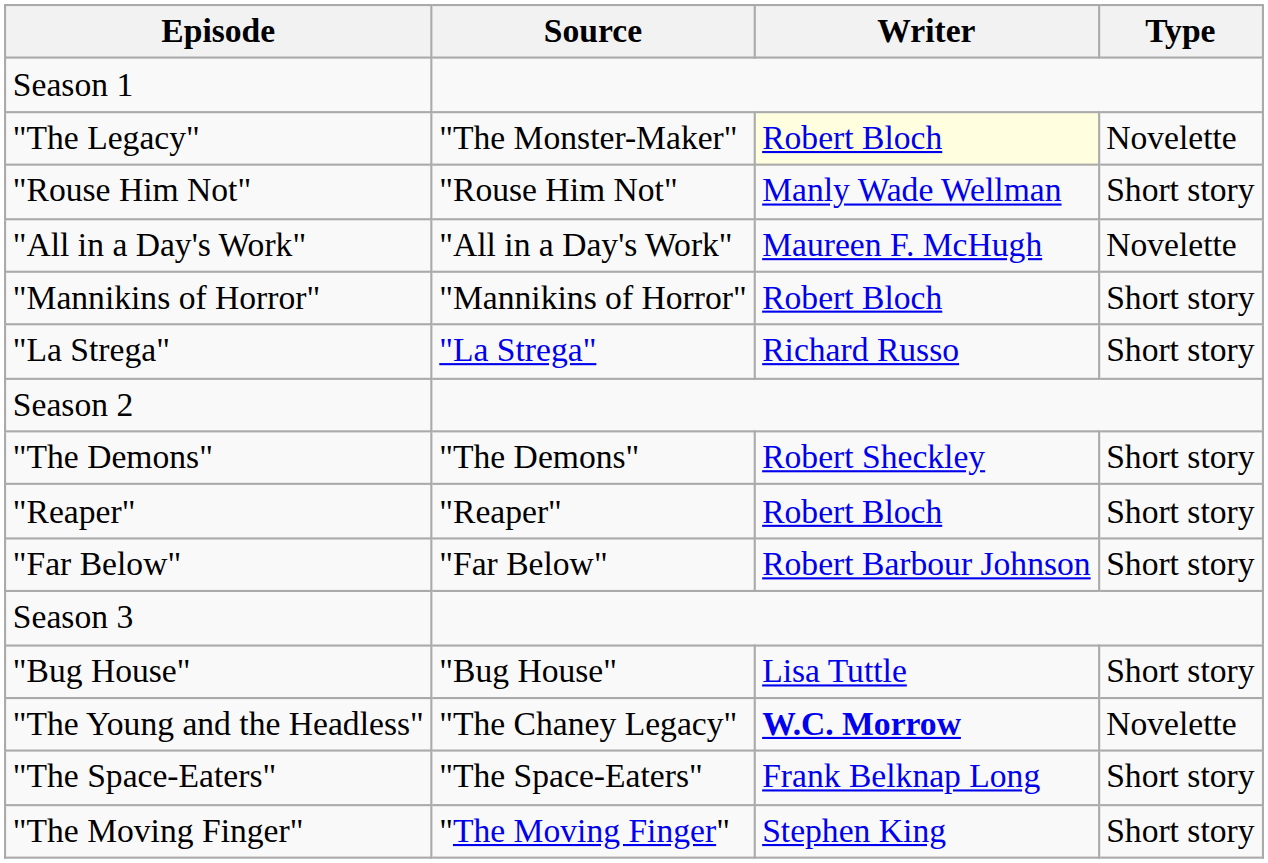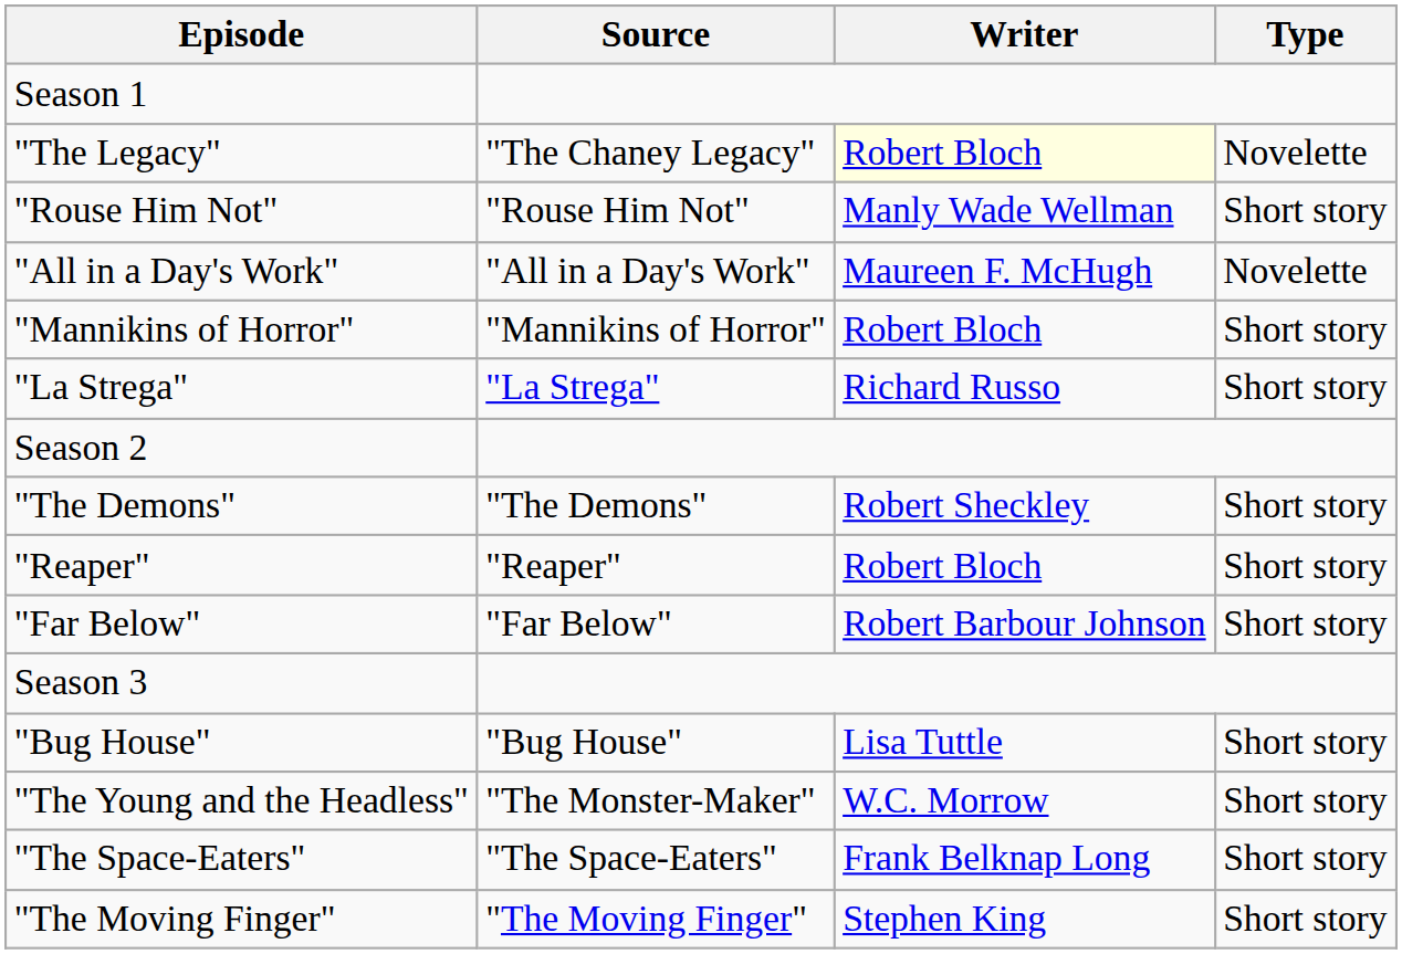 <table class="wikitable">
 <tr>
 <th>Episode</th>
 <th>Source</th>
 <th>Writer</th>
 <th>Type</th>
 </tr>
 <tr>
 <td>Season 1</td>
 </tr>
 <tr>
 <td>"The Legacy"</td>
-<td>"The Monster-Maker"</td>
+<td>"The Chaney Legacy"</td>
 <td style="background: lightyellow;"><a href='#'>Robert Bloch</a></td>
 <td>Novelette</td>
 </tr>
 <tr>
 <td>"Rouse Him Not"</td>
 <td>"Rouse Him Not"</td>
 <td><a href='#'>Manly Wade Wellman</a></td>
 <td>Short story</td>
 </tr>
 <tr>
 <td>"All in a Day's Work"</td>
 <td>"All in a Day's Work"</td>
 <td><a href='#'>Maureen F. McHugh</a></td>
 <td>Novelette</td>
 </tr>
 <tr>
 <td>"Mannikins of Horror"</td>
 <td>"Mannikins of Horror"</td>
 <td><a href='#'>Robert Bloch</a></td>
 <td>Short story</td>
 </tr>
 <tr>
 <td>"La Strega"</td>
 <td><a href='#'>"La Strega"</a></td>
 <td><a href='#'>Richard Russo</a></td>
 <td>Short story</td>
 </tr>
 <tr>
 <td>Season 2</td>
 </tr>
 <tr>
 <td>"The Demons"</td>
 <td>"The Demons"</td>
 <td><a href='#'>Robert Sheckley</a></td>
 <td>Short story</td>
 </tr>
 <tr>
 <td>"Reaper"</td>
 <td>"Reaper"</td>
 <td><a href='#'>Robert Bloch</a></td>
 <td>Short story</td>
 </tr>
 <tr>
 <td>"Far Below"</td>
 <td>"Far Below"</td>
 <td><a href='#'>Robert Barbour Johnson</a></td>
 <td>Short story</td>
 </tr>
 <tr>
 <td>Season 3</td>
 </tr>
 <tr>
 <td>"Bug House"</td>
 <td>"Bug House"</td>
 <td><a href='#'>Lisa Tuttle</a></td>
 <td>Short story</td>
 </tr>
 <tr>
 <td>"The Young and the Headless"</td>
-<td>"The Chaney Legacy"</td>
-<td><strong><a href='#'>W.C. Morrow</a></strong></td>
-<td>Novelette</td>
+<td>"The Monster-Maker"</td>
+<td><a href='#'>W.C. Morrow</a></td>
+<td>Short story</td>
 </tr>
 <tr>
 <td>"The Space-Eaters"</td>
 <td>"The Space-Eaters"</td>
 <td><a href='#'>Frank Belknap Long</a></td>
 <td>Short story</td>
 </tr>
 <tr>
 <td>"The Moving Finger"</td>
 <td>"<a href='#'>The Moving Finger</a>"</td>
 <td><a href='#'>Stephen King</a></td>
 <td>Short story</td>
 </tr>
 </table>
